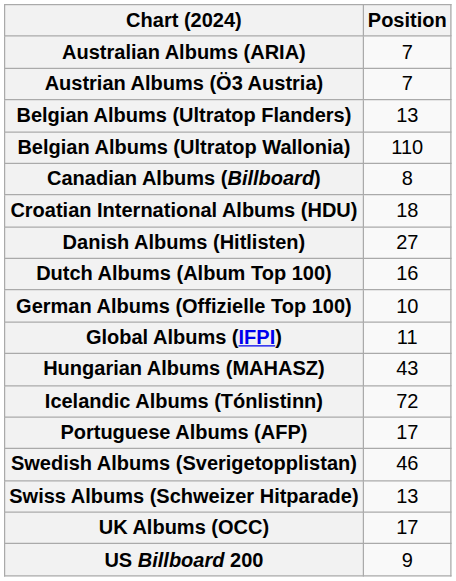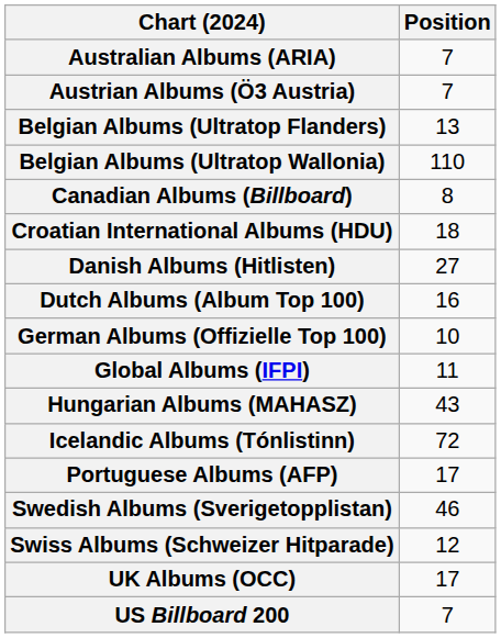 <table class="wikitable sortable plainrowheaders" style="text-align:center">
 <tr>
 <th scope="col">Chart (2024)</th>
 <th scope="col">Position</th>
 </tr>
 <tr>
 <th scope="row">Australian Albums (ARIA)</th>
 <td>7</td>
 </tr>
 <tr>
 <th scope="row">Austrian Albums (Ö3 Austria)</th>
 <td>7</td>
 </tr>
 <tr>
 <th scope="row">Belgian Albums (Ultratop Flanders)</th>
 <td>13</td>
 </tr>
 <tr>
 <th scope="row">Belgian Albums (Ultratop Wallonia)</th>
 <td>110</td>
 </tr>
 <tr>
 <th scope="row">Canadian Albums (<em>Billboard</em>)</th>
 <td>8</td>
 </tr>
 <tr>
 <th scope="row">Croatian International Albums (HDU)</th>
 <td>18</td>
 </tr>
 <tr>
 <th scope="row">Danish Albums (Hitlisten)</th>
 <td>27</td>
 </tr>
 <tr>
 <th scope="row">Dutch Albums (Album Top 100)</th>
 <td>16</td>
 </tr>
 <tr>
 <th scope="row">German Albums (Offizielle Top 100)</th>
 <td>10</td>
 </tr>
 <tr>
 <th scope="row">Global Albums (<a href='#'>IFPI</a>)</th>
 <td>11</td>
 </tr>
 <tr>
 <th scope="row">Hungarian Albums (MAHASZ)</th>
 <td>43</td>
 </tr>
 <tr>
 <th scope="row">Icelandic Albums (Tónlistinn)</th>
 <td>72</td>
 </tr>
 <tr>
 <th scope="row">Portuguese Albums (AFP)</th>
 <td>17</td>
 </tr>
 <tr>
 <th scope="row">Swedish Albums (Sverigetopplistan)</th>
 <td>46</td>
 </tr>
 <tr>
 <th scope="row">Swiss Albums (Schweizer Hitparade)</th>
-<td>13</td>
+<td>12</td>
 </tr>
 <tr>
 <th scope="row">UK Albums (OCC)</th>
 <td>17</td>
 </tr>
 <tr>
 <th scope="row">US <em>Billboard</em> 200</th>
-<td>9</td>
+<td>7</td>
 </tr>
 </table>
